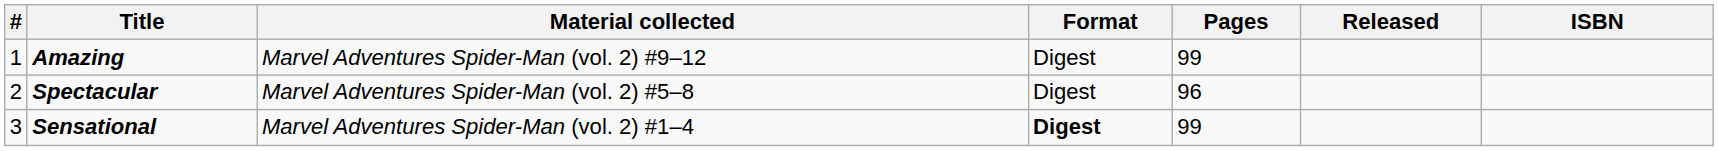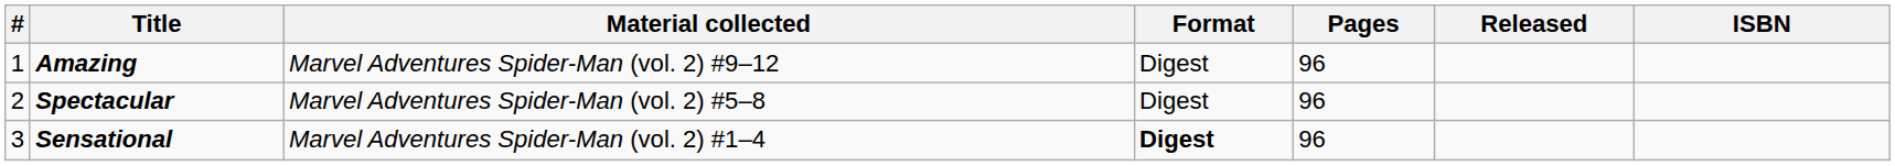 <table class="wikitable sortable" width=98%>
 <tr>
 <th width=4px>#</th>
 <th>Title</th>
 <th>Material collected</th>
 <th class="unsortable">Format</th>
 <th>Pages</th>
 <th>Released</th>
 <th class="unsortable" style="width: 10em;">ISBN</th>
 </tr>
 <tr>
 <td>1</td>
 <td><strong><em>Amazing</em></strong></td>
 <td><em>Marvel Adventures Spider-Man</em> (vol. 2) #9–12</td>
 <td>Digest</td>
-<td>99</td>
+<td>96</td>
 <td></td>
 <td></td>
 </tr>
 <tr>
 <td>2</td>
 <td><strong><em>Spectacular</em></strong></td>
 <td><em>Marvel Adventures Spider-Man</em> (vol. 2) #5–8</td>
 <td>Digest</td>
 <td>96</td>
 <td></td>
 <td></td>
 </tr>
 <tr>
 <td>3</td>
 <td><strong><em>Sensational</em></strong></td>
 <td><em>Marvel Adventures Spider-Man</em> (vol. 2) #1–4</td>
 <td><strong>Digest</strong></td>
-<td>99</td>
+<td>96</td>
 <td></td>
 <td></td>
 </tr>
 </table>
